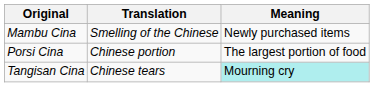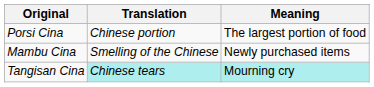 <table class="wikitable">
 <tr>
 <th>Original</th>
 <th>Translation</th>
 <th>Meaning</th>
 </tr>
 <tr>
+<td><em>Porsi Cina</em></td>
+<td><em>Chinese portion</em></td>
+<td>The largest portion of food</td>
+</tr>
+<tr>
 <td><em>Mambu Cina</em></td>
 <td><em>Smelling of the Chinese</em></td>
 <td>Newly purchased items</td>
 </tr>
 <tr>
-<td><em>Porsi Cina</em></td>
-<td><em>Chinese portion</em></td>
-<td>The largest portion of food</td>
-</tr>
-<tr>
 <td><em>Tangisan Cina</em></td>
-<td><em>Chinese tears</em></td>
+<td style="background: paleturquoise;"><em>Chinese tears</em></td>
 <td style="background: paleturquoise;">Mourning cry</td>
 </tr>
 </table>
